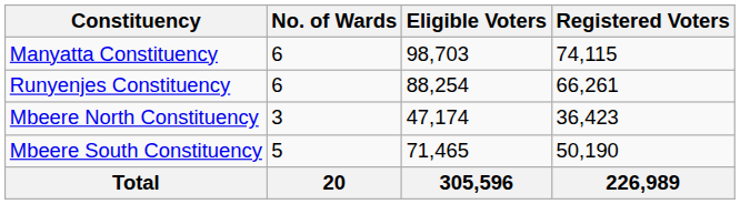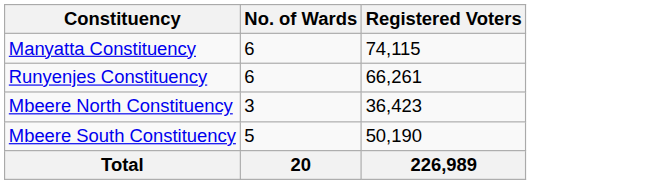 <table class="wikitable">
 <tr>
 <th>Constituency</th>
 <th>No. of Wards</th>
-<th>Eligible Voters</th>
 <th>Registered Voters</th>
 </tr>
 <tr>
 <td><a href='#'>Manyatta Constituency</a></td>
 <td>6</td>
-<td>98,703</td>
 <td>74,115</td>
 </tr>
 <tr>
 <td><a href='#'>Runyenjes Constituency</a></td>
 <td>6</td>
-<td>88,254</td>
 <td>66,261</td>
 </tr>
 <tr>
 <td><a href='#'>Mbeere North Constituency</a></td>
 <td>3</td>
-<td>47,174</td>
 <td>36,423</td>
 </tr>
 <tr>
 <td><a href='#'>Mbeere South Constituency</a></td>
 <td>5</td>
-<td>71,465</td>
 <td>50,190</td>
 </tr>
 <tr>
 <th>Total</th>
 <th>20</th>
-<th>305,596</th>
 <th>226,989</th>
 </tr>
 </table>
